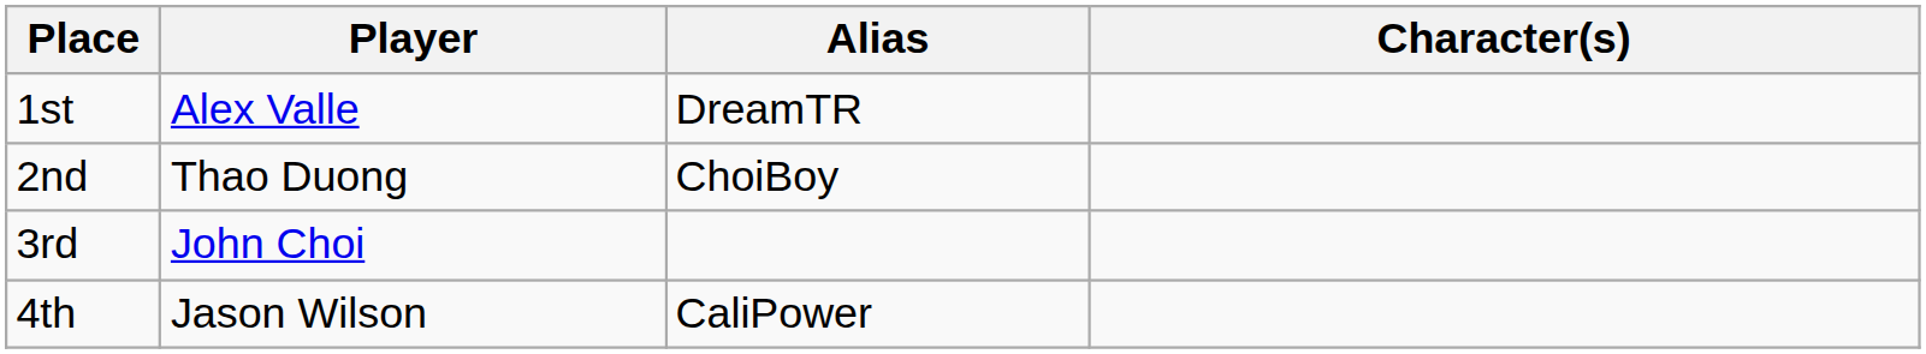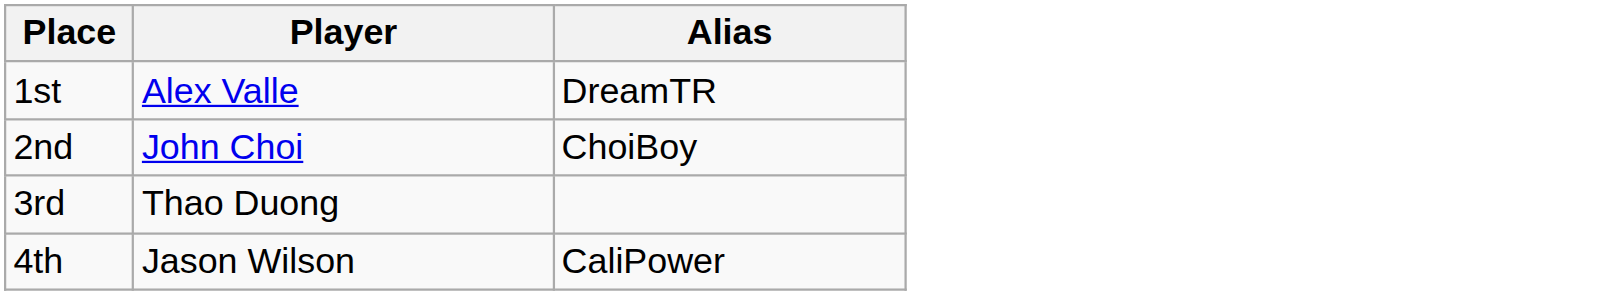 <table class="wikitable">
 <tr>
 <th style="width:50px;">Place</th>
 <th style="width:180px;">Player</th>
 <th style="width:150px;">Alias</th>
-<th style="width:300px;">Character(s)</th>
 </tr>
 <tr>
 <td>1st</td>
 <td> <a href='#'>Alex Valle</a></td>
 <td>DreamTR</td>
-<td></td>
 </tr>
 <tr>
 <td>2nd</td>
-<td> Thao Duong</td>
+<td> <a href='#'>John Choi</a></td>
 <td>ChoiBoy</td>
-<td></td>
 </tr>
 <tr>
 <td>3rd</td>
-<td> <a href='#'>John Choi</a></td>
-<td></td>
+<td> Thao Duong</td>
 <td></td>
 </tr>
 <tr>
 <td>4th</td>
 <td> Jason Wilson</td>
 <td>CaliPower</td>
-<td></td>
 </tr>
 </table>
